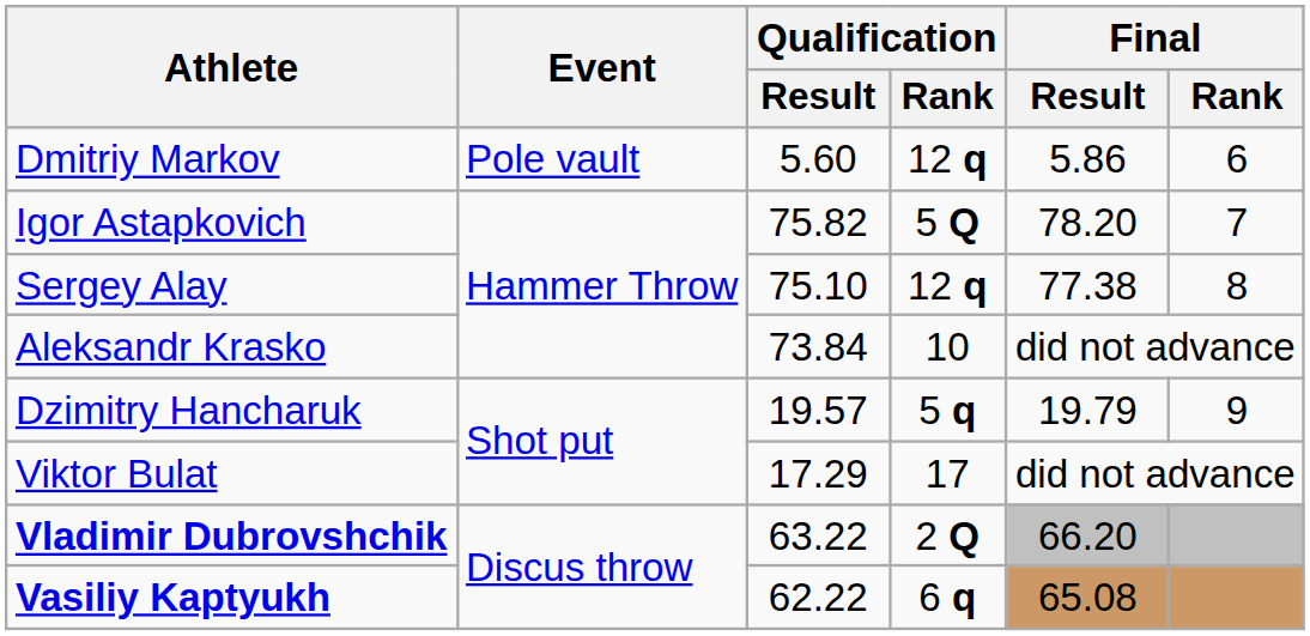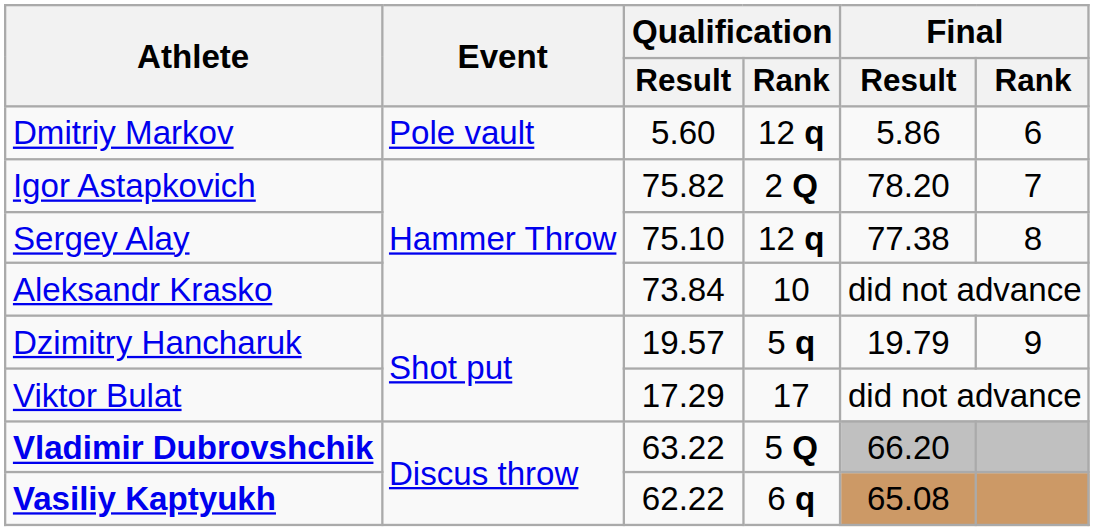 <table class=wikitable style=font-size:90%;text-align:center>
 <tr>
 <th rowspan=2>Athlete</th>
 <th rowspan=2>Event</th>
 <th colspan=2>Qualification</th>
 <th colspan=2>Final</th>
 </tr>
 <tr style=font-size:95%>
 <th>Result</th>
 <th>Rank</th>
 <th>Result</th>
 <th>Rank</th>
 </tr>
 <tr>
 <td align=left><a href='#'>Dmitriy Markov</a></td>
 <td align=left><a href='#'>Pole vault</a></td>
 <td>5.60</td>
 <td>12 <strong>q</strong></td>
 <td>5.86</td>
 <td>6</td>
 </tr>
 <tr>
 <td align=left><a href='#'>Igor Astapkovich</a></td>
 <td align=left rowspan=3><a href='#'>Hammer Throw</a></td>
 <td>75.82</td>
-<td>5 <strong>Q</strong></td>
+<td>2 <strong>Q</strong></td>
 <td>78.20</td>
 <td>7</td>
 </tr>
 <tr>
 <td align=left><a href='#'>Sergey Alay</a></td>
 <td>75.10</td>
 <td>12 <strong>q</strong></td>
 <td>77.38</td>
 <td>8</td>
 </tr>
 <tr>
 <td align=left><a href='#'>Aleksandr Krasko</a></td>
 <td>73.84</td>
 <td>10</td>
 <td colspan=2>did not advance</td>
 </tr>
 <tr>
 <td align=left><a href='#'>Dzimitry Hancharuk</a></td>
 <td align=left rowspan=2><a href='#'>Shot put</a></td>
 <td>19.57</td>
 <td>5 <strong>q</strong></td>
 <td>19.79</td>
 <td>9</td>
 </tr>
 <tr>
 <td align=left><a href='#'>Viktor Bulat</a></td>
 <td>17.29</td>
 <td>17</td>
 <td colspan=2>did not advance</td>
 </tr>
 <tr>
 <td align=left><strong><a href='#'>Vladimir Dubrovshchik</a></strong></td>
 <td align=left rowspan=2><a href='#'>Discus throw</a></td>
 <td>63.22</td>
-<td>2 <strong>Q</strong></td>
+<td>5 <strong>Q</strong></td>
 <td align="center" bgcolor='silver'>66.20</td>
 <td align="center" bgcolor='silver'></td>
 </tr>
 <tr>
 <td align=left><strong><a href='#'>Vasiliy Kaptyukh</a></strong></td>
 <td>62.22</td>
 <td>6 <strong>q</strong></td>
 <td align="center" bgcolor='cc9966'>65.08</td>
 <td align="center" bgcolor='cc9966'></td>
 </tr>
 </table>
